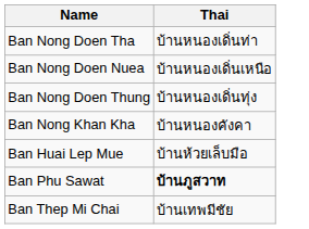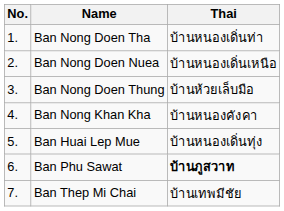 <table class="wikitable sortable">
 <tr>
+<th>No.</th>
 <th>Name</th>
 <th>Thai</th>
 </tr>
 <tr>
+<td>1.</td>
 <td>Ban Nong Doen Tha</td>
 <td>บ้านหนองเดิ่นท่า</td>
 </tr>
 <tr>
+<td>2.</td>
 <td>Ban Nong Doen Nuea</td>
 <td>บ้านหนองเดิ่นเหนือ</td>
 </tr>
 <tr>
+<td>3.</td>
 <td>Ban Nong Doen Thung</td>
-<td>บ้านหนองเดิ่นทุ่ง</td>
+<td>บ้านห้วยเล็บมือ</td>
 </tr>
 <tr>
+<td>4.</td>
 <td>Ban Nong Khan Kha</td>
 <td>บ้านหนองคังคา</td>
 </tr>
 <tr>
+<td>5.</td>
 <td>Ban Huai Lep Mue</td>
-<td>บ้านห้วยเล็บมือ</td>
+<td>บ้านหนองเดิ่นทุ่ง</td>
 </tr>
 <tr>
+<td>6.</td>
 <td>Ban Phu Sawat</td>
 <td><strong>บ้านภูสวาท</strong></td>
 </tr>
 <tr>
+<td>7.</td>
 <td>Ban Thep Mi Chai</td>
 <td>บ้านเทพมีชัย</td>
 </tr>
 </table>
